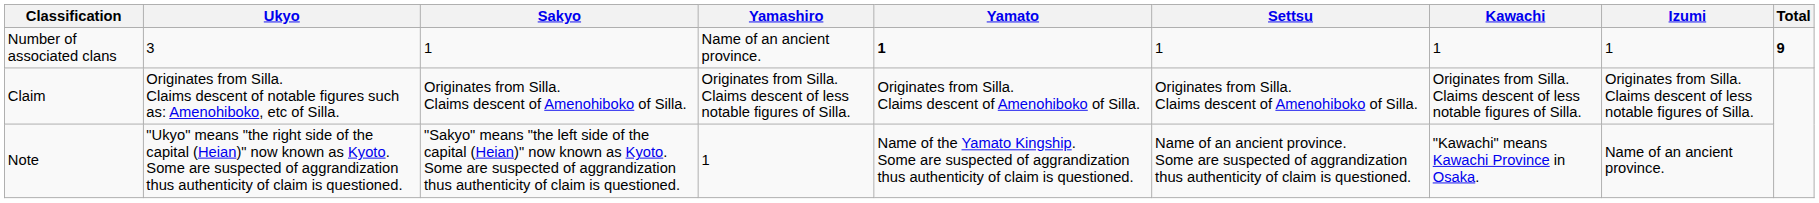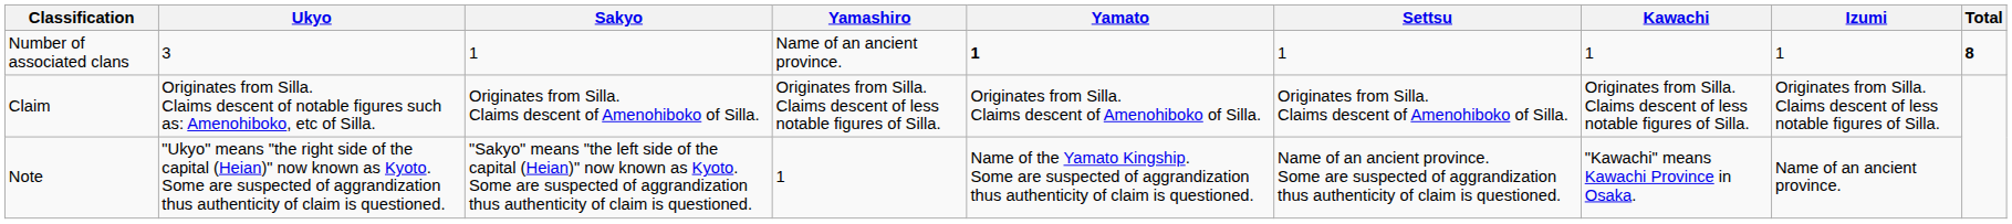 <table class="wikitable">
 <tr>
 <th>Classification</th>
 <th><a href='#'>Ukyo</a></th>
 <th><a href='#'>Sakyo</a></th>
 <th><a href='#'>Yamashiro</a></th>
 <th><a href='#'>Yamato</a></th>
 <th><a href='#'>Settsu</a></th>
 <th><a href='#'>Kawachi</a></th>
 <th><a href='#'>Izumi</a></th>
 <th>Total</th>
 </tr>
 <tr>
 <td>Number of associated clans</td>
 <td>3</td>
 <td>1</td>
 <td>Name of an ancient province.</td>
 <td><strong>1</strong></td>
 <td>1</td>
 <td>1</td>
 <td>1</td>
-<td><strong>9</strong></td>
+<td><strong>8</strong></td>
 </tr>
 <tr>
 <td>Claim</td>
 <td>Originates from Silla.<br>Claims descent of notable figures such as: <a href='#'>Amenohiboko</a>, etc of Silla.</td>
 <td>Originates from Silla.<br>Claims descent of <a href='#'>Amenohiboko</a> of Silla.</td>
 <td>Originates from Silla.<br>Claims descent of less notable figures of Silla.</td>
 <td>Originates from Silla.<br>Claims descent of <a href='#'>Amenohiboko</a> of Silla.</td>
 <td>Originates from Silla.<br>Claims descent of <a href='#'>Amenohiboko</a> of Silla.</td>
 <td>Originates from Silla.<br>Claims descent of less notable figures of Silla.</td>
 <td>Originates from Silla.<br>Claims descent of less notable figures of Silla.</td>
 <td rowspan="2"></td>
 </tr>
 <tr>
 <td>Note</td>
 <td>"Ukyo" means "the right side of the capital (<a href='#'>Heian</a>)" now known as <a href='#'>Kyoto</a>.<br>Some are suspected of aggrandization thus authenticity of claim is questioned.</td>
 <td>"Sakyo" means "the left side of the capital (<a href='#'>Heian</a>)" now known as <a href='#'>Kyoto</a>.<br>Some are suspected of aggrandization thus authenticity of claim is questioned.</td>
 <td>1</td>
 <td>Name of the <a href='#'>Yamato Kingship</a>.<br>Some are suspected of aggrandization thus authenticity of claim is questioned.</td>
 <td>Name of an ancient province.<br>Some are suspected of aggrandization thus authenticity of claim is questioned.</td>
 <td>"Kawachi" means <a href='#'>Kawachi Province</a> in <a href='#'>Osaka</a>.</td>
 <td>Name of an ancient province.</td>
 </tr>
 </table>
